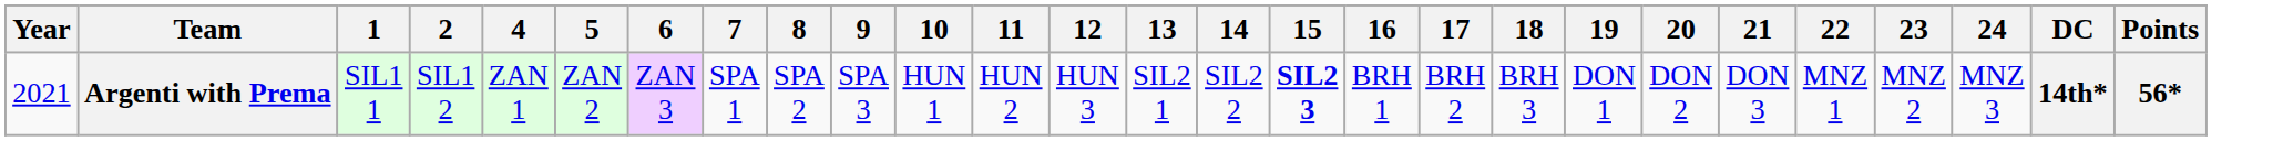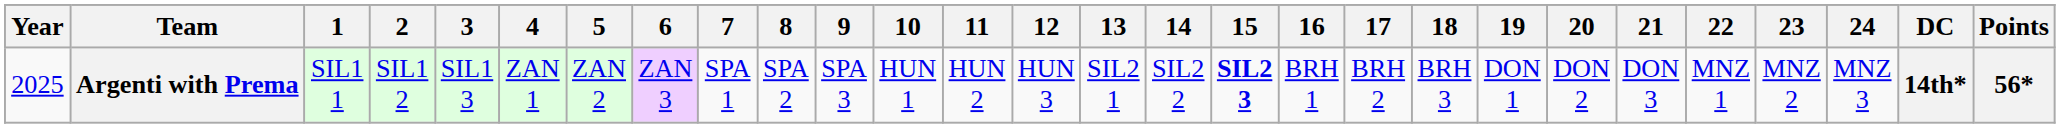 <table class="wikitable" style="text-align:center; font-size:85%">
 <tr>
 <th>Year</th>
 <th>Team</th>
 <th>1</th>
 <th>2</th>
+<th>3</th>
 <th>4</th>
 <th>5</th>
 <th>6</th>
 <th>7</th>
 <th>8</th>
 <th>9</th>
 <th>10</th>
 <th>11</th>
 <th>12</th>
 <th>13</th>
 <th>14</th>
 <th>15</th>
 <th>16</th>
 <th>17</th>
 <th>18</th>
 <th>19</th>
 <th>20</th>
 <th>21</th>
 <th>22</th>
 <th>23</th>
 <th>24</th>
 <th>DC</th>
 <th>Points</th>
 </tr>
 <tr>
-<td><a href='#'>2021</a></td>
+<td><a href='#'>2025</a></td>
 <th nowrap>Argenti with <a href='#'>Prema</a></th>
 <td style="background:#DFFFDF"><a href='#'>SIL1<br>1</a><br></td>
 <td style="background:#DFFFDF"><a href='#'>SIL1<br>2</a><br></td>
+<td style="background:#DFFFDF"><a href='#'>SIL1<br>3</a><br></td>
 <td style="background:#DFFFDF"><a href='#'>ZAN<br>1</a><br></td>
 <td style="background:#DFFFDF"><a href='#'>ZAN<br>2</a><br></td>
 <td style="background:#EFCFFF"><a href='#'>ZAN<br>3</a><br></td>
 <td><a href='#'>SPA<br>1</a></td>
 <td><a href='#'>SPA<br>2</a></td>
 <td><a href='#'>SPA<br>3</a></td>
 <td><a href='#'>HUN<br>1</a></td>
 <td><a href='#'>HUN<br>2</a></td>
 <td><a href='#'>HUN<br>3</a></td>
 <td><a href='#'>SIL2<br>1</a></td>
 <td><a href='#'>SIL2<br>2</a></td>
 <td><strong><a href='#'>SIL2<br>3</a></strong></td>
 <td><a href='#'>BRH<br>1</a></td>
 <td><a href='#'>BRH<br>2</a></td>
 <td><a href='#'>BRH<br>3</a></td>
 <td><a href='#'>DON<br>1</a></td>
 <td><a href='#'>DON<br>2</a></td>
 <td><a href='#'>DON<br>3</a></td>
 <td><a href='#'>MNZ<br>1</a></td>
 <td><a href='#'>MNZ<br>2</a></td>
 <td><a href='#'>MNZ<br>3</a></td>
 <th>14th*</th>
 <th>56*</th>
 </tr>
 </table>
